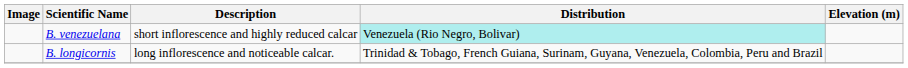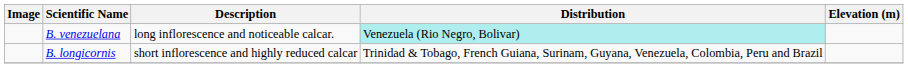 <table class="wikitable">
 <tr>
 <th>Image</th>
 <th>Scientific Name</th>
 <th>Description</th>
 <th>Distribution</th>
 <th>Elevation (m)</th>
 </tr>
 <tr>
 <td></td>
 <td><em><a href='#'>B. venezuelana</a></em> </td>
-<td>short inflorescence and highly reduced calcar</td>
+<td>long inflorescence and noticeable calcar.</td>
 <td style="background: paleturquoise;">Venezuela (Rio Negro, Bolivar)</td>
 <td></td>
 </tr>
 <tr>
 <td></td>
 <td><em><a href='#'>B. longicornis</a></em> </td>
-<td>long inflorescence and noticeable calcar.</td>
+<td>short inflorescence and highly reduced calcar</td>
 <td>Trinidad & Tobago, French Guiana, Surinam, Guyana, Venezuela, Colombia, Peru and Brazil</td>
 <td></td>
 </tr>
 <tr>
 </tr>
 </table>
